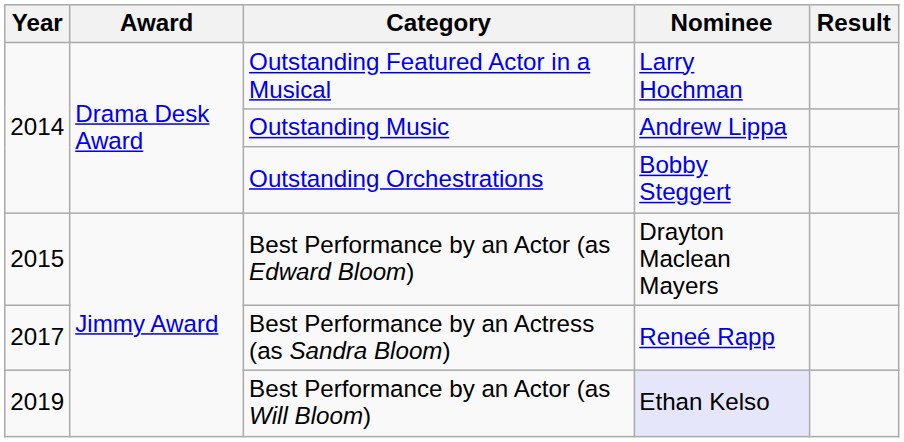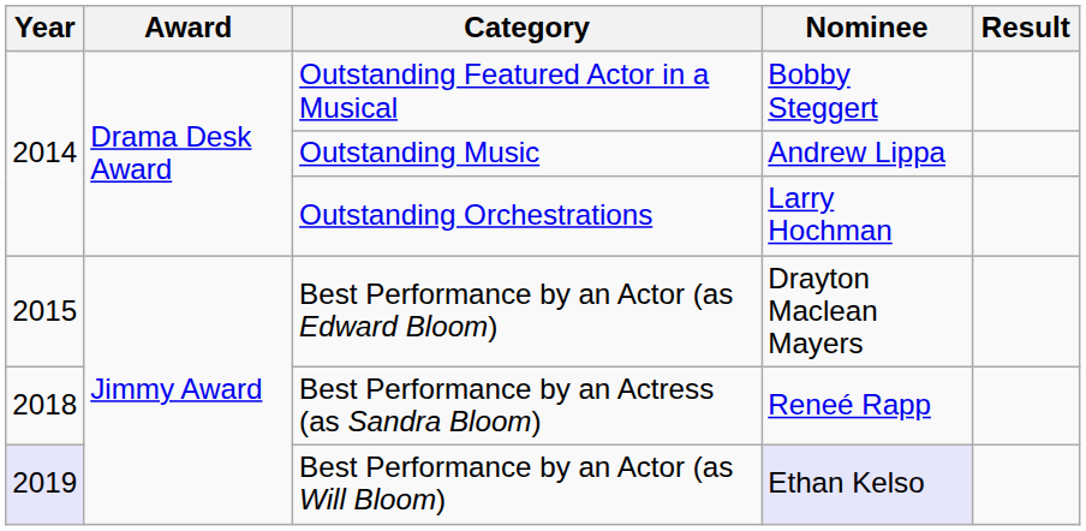 <table class="wikitable" style="width:95%;">
 <tr>
 <th style="width:5%;">Year</th>
 <th style="width:20%;">Award</th>
 <th style="width:45%;">Category</th>
 <th style="width:20%;">Nominee</th>
 <th style="width:10%;">Result</th>
 </tr>
 <tr>
 <td style="text-align:center;" rowspan=3>2014</td>
 <td rowspan=3><a href='#'>Drama Desk Award</a></td>
 <td><a href='#'>Outstanding Featured Actor in a Musical</a></td>
-<td><a href='#'>Larry Hochman</a></td>
+<td><a href='#'>Bobby Steggert</a></td>
 <td></td>
 </tr>
 <tr>
 <td><a href='#'>Outstanding Music</a></td>
 <td><a href='#'>Andrew Lippa</a></td>
 <td></td>
 </tr>
 <tr>
 <td><a href='#'>Outstanding Orchestrations</a></td>
-<td><a href='#'>Bobby Steggert</a></td>
+<td><a href='#'>Larry Hochman</a></td>
 <td></td>
 </tr>
 <tr>
 <td style="text-align:center;">2015</td>
 <td rowspan="3"><a href='#'>Jimmy Award</a></td>
 <td>Best Performance by an Actor (as <em>Edward Bloom</em>)</td>
 <td>Drayton Maclean Mayers</td>
 <td></td>
 </tr>
 <tr>
-<td style="text-align:center;">2017</td>
+<td style="text-align:center;">2018</td>
 <td>Best Performance by an Actress (as <em>Sandra Bloom</em>)</td>
 <td><a href='#'>Reneé Rapp</a></td>
 <td></td>
 </tr>
 <tr>
-<td style="text-align:center;">2019</td>
+<td style="background: lavender; text-align:center;">2019</td>
 <td>Best Performance by an Actor (as <em>Will Bloom</em>)</td>
 <td style="background: lavender;">Ethan Kelso</td>
 <td></td>
 </tr>
 </table>
